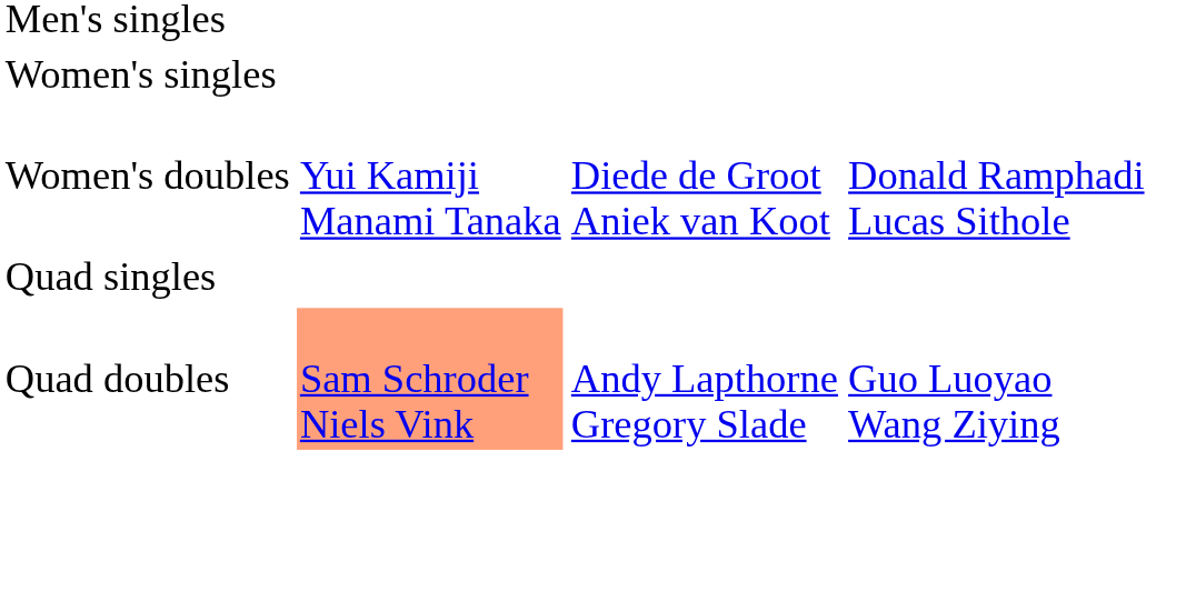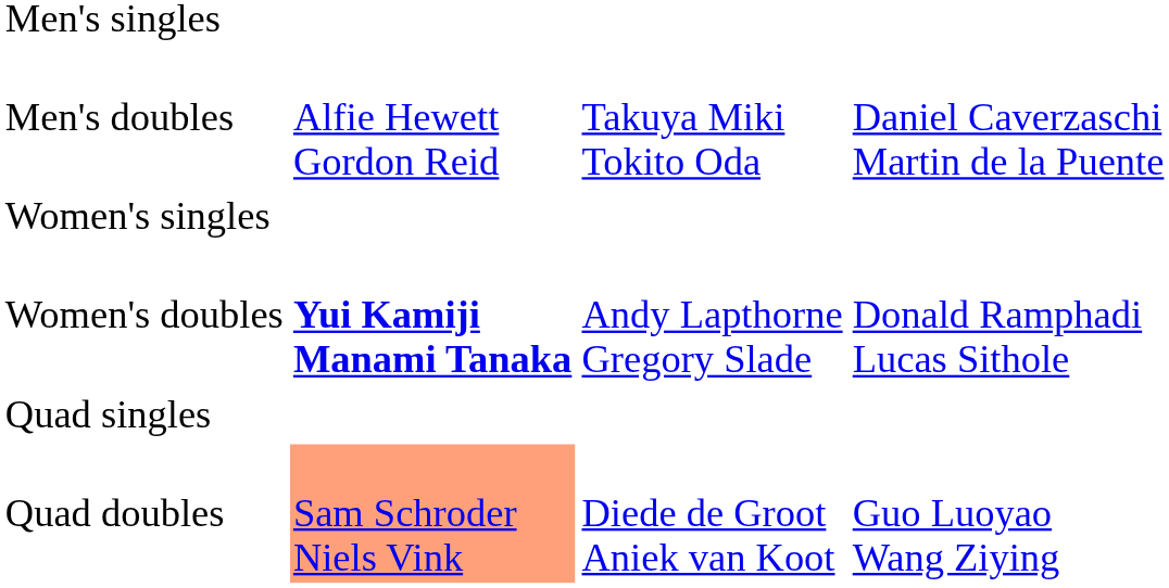 <table>
 <tr>
 <td>Men's singles<br></td>
 <td></td>
 <td></td>
 <td></td>
+</tr>
+<tr>
+<td>Men's doubles<br></td>
+<td><br><a href='#'>Alfie Hewett</a><br><a href='#'>Gordon Reid</a></td>
+<td><br><a href='#'>Takuya Miki</a><br><a href='#'>Tokito Oda</a></td>
+<td><br><a href='#'>Daniel Caverzaschi</a><br><a href='#'>Martin de la Puente</a></td>
 </tr>
 <tr>
 <td>Women's singles<br></td>
 <td></td>
 <td></td>
 <td></td>
 </tr>
 <tr>
 <td>Women's doubles<br></td>
-<td><br><a href='#'>Yui Kamiji</a><br><a href='#'>Manami Tanaka</a></td>
-<td><br><a href='#'>Diede de Groot</a><br><a href='#'>Aniek van Koot</a></td>
+<td><strong><br><a href='#'>Yui Kamiji</a><br><a href='#'>Manami Tanaka</a></strong></td>
+<td><br><a href='#'>Andy Lapthorne</a><br><a href='#'>Gregory Slade</a></td>
 <td><br><a href='#'>Donald Ramphadi</a><br><a href='#'>Lucas Sithole</a></td>
 </tr>
 <tr>
 <td>Quad singles<br></td>
 <td></td>
 <td></td>
 <td></td>
 </tr>
 <tr>
 <td>Quad doubles<br></td>
 <td style="background: lightsalmon;"><br><a href='#'>Sam Schroder</a><br><a href='#'>Niels Vink</a></td>
-<td><br><a href='#'>Andy Lapthorne</a><br><a href='#'>Gregory Slade</a></td>
+<td><br><a href='#'>Diede de Groot</a><br><a href='#'>Aniek van Koot</a></td>
 <td><br><a href='#'>Guo Luoyao</a><br><a href='#'>Wang Ziying</a></td>
 </tr>
 </table>
